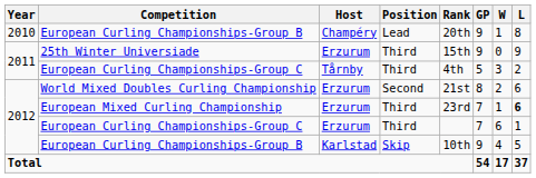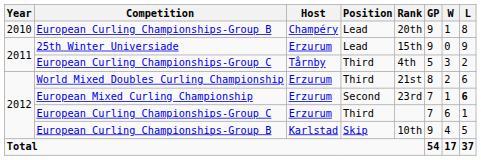 <table class="wikitable">
 <tr>
 <th>Year</th>
 <th>Competition</th>
 <th>Host</th>
 <th>Position</th>
 <th>Rank</th>
 <th>GP</th>
 <th>W</th>
 <th>L</th>
 </tr>
 <tr>
 <td>2010</td>
 <td><a href='#'>European Curling Championships-Group B</a></td>
 <td> <a href='#'>Champéry</a></td>
 <td>Lead</td>
 <td>20th</td>
 <td>9</td>
 <td>1</td>
 <td>8</td>
 </tr>
 <tr>
 <td rowspan=2>2011</td>
 <td><a href='#'>25th Winter Universiade</a></td>
 <td> <a href='#'>Erzurum</a></td>
-<td>Third</td>
+<td>Lead</td>
 <td>15th</td>
 <td>9</td>
 <td>0</td>
 <td>9</td>
 </tr>
 <tr>
 <td><a href='#'>European Curling Championships-Group C</a></td>
 <td> <a href='#'>Tårnby</a></td>
 <td>Third</td>
 <td>4th</td>
 <td>5</td>
 <td>3</td>
 <td>2</td>
 </tr>
 <tr>
 <td rowspan=4>2012</td>
 <td><a href='#'>World Mixed Doubles Curling Championship</a></td>
 <td> <a href='#'>Erzurum</a></td>
-<td>Second</td>
+<td>Third</td>
 <td>21st</td>
 <td>8</td>
 <td>2</td>
 <td>6</td>
 </tr>
 <tr>
 <td><a href='#'>European Mixed Curling Championship</a></td>
 <td> <a href='#'>Erzurum</a></td>
-<td>Third</td>
+<td>Second</td>
 <td>23rd</td>
 <td>7</td>
 <td>1</td>
 <td><strong>6</strong></td>
 </tr>
 <tr>
 <td><a href='#'>European Curling Championships-Group C</a></td>
 <td> <a href='#'>Erzurum</a></td>
 <td>Third</td>
 <td></td>
 <td>7</td>
 <td>6</td>
 <td>1</td>
 </tr>
 <tr>
 <td><a href='#'>European Curling Championships-Group B</a></td>
 <td> <a href='#'>Karlstad</a></td>
 <td><a href='#'>Skip</a></td>
 <td>10th</td>
 <td>9</td>
 <td>4</td>
 <td>5</td>
 </tr>
 <tr>
 <td colspan=5><strong>Total</strong></td>
 <td><strong>54</strong></td>
 <td><strong>17</strong></td>
 <td><strong>37</strong></td>
 </tr>
 </table>
